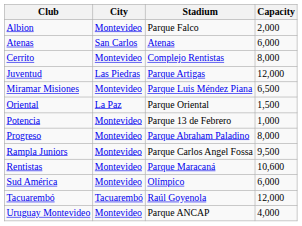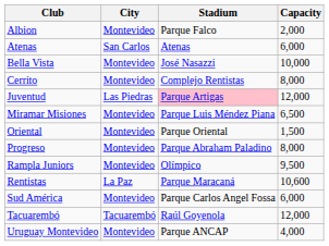 <table class="wikitable sortable">
 <tr>
 <th>Club</th>
 <th>City</th>
 <th>Stadium</th>
 <th>Capacity</th>
 </tr>
 <tr>
 <td><a href='#'>Albion</a></td>
 <td><a href='#'>Montevideo</a></td>
 <td>Parque Falco</td>
 <td>2,000</td>
 </tr>
 <tr>
 <td><a href='#'>Atenas</a></td>
 <td><a href='#'>San Carlos</a></td>
 <td><a href='#'>Atenas</a></td>
 <td>6,000</td>
 </tr>
 <tr>
+<td><a href='#'>Bella Vista</a></td>
+<td><a href='#'>Montevideo</a></td>
+<td><a href='#'>José Nasazzi</a></td>
+<td>10,000</td>
+</tr>
+<tr>
 <td><a href='#'>Cerrito</a></td>
 <td><a href='#'>Montevideo</a></td>
 <td><a href='#'>Complejo Rentistas</a></td>
 <td>8,000</td>
 </tr>
 <tr>
 <td><a href='#'>Juventud</a></td>
 <td><a href='#'>Las Piedras</a></td>
-<td><a href='#'>Parque Artigas</a></td>
+<td style="background: pink;"><a href='#'>Parque Artigas</a></td>
 <td>12,000</td>
 </tr>
 <tr>
 <td><a href='#'>Miramar Misiones</a></td>
 <td><a href='#'>Montevideo</a></td>
 <td><a href='#'>Parque Luis Méndez Piana</a></td>
 <td>6,500</td>
 </tr>
 <tr>
 <td><a href='#'>Oriental</a></td>
-<td><a href='#'>La Paz</a></td>
+<td><a href='#'>Montevideo</a></td>
 <td>Parque Oriental</td>
 <td>1,500</td>
-</tr>
-<tr>
-<td><a href='#'>Potencia</a></td>
-<td><a href='#'>Montevideo</a></td>
-<td>Parque 13 de Febrero</td>
-<td>1,000</td>
 </tr>
 <tr>
 <td><a href='#'>Progreso</a></td>
 <td><a href='#'>Montevideo</a></td>
 <td><a href='#'>Parque Abraham Paladino</a></td>
 <td>8,000</td>
 </tr>
 <tr>
 <td><a href='#'>Rampla Juniors</a></td>
 <td><a href='#'>Montevideo</a></td>
-<td>Parque Carlos Angel Fossa</td>
+<td><a href='#'>Olímpico</a></td>
 <td>9,500</td>
 </tr>
 <tr>
 <td><a href='#'>Rentistas</a></td>
-<td><a href='#'>Montevideo</a></td>
+<td><a href='#'>La Paz</a></td>
 <td><a href='#'>Parque Maracaná</a></td>
 <td>10,600</td>
 </tr>
 <tr>
 <td><a href='#'>Sud América</a></td>
 <td><a href='#'>Montevideo</a></td>
-<td><a href='#'>Olímpico</a></td>
+<td>Parque Carlos Angel Fossa</td>
 <td>6,000</td>
 </tr>
 <tr>
 <td><a href='#'>Tacuarembó</a></td>
 <td><a href='#'>Tacuarembó</a></td>
 <td><a href='#'>Raúl Goyenola</a></td>
 <td>12,000</td>
 </tr>
 <tr>
 <td><a href='#'>Uruguay Montevideo</a></td>
 <td><a href='#'>Montevideo</a></td>
 <td>Parque ANCAP</td>
 <td>4,000</td>
 </tr>
 </table>
